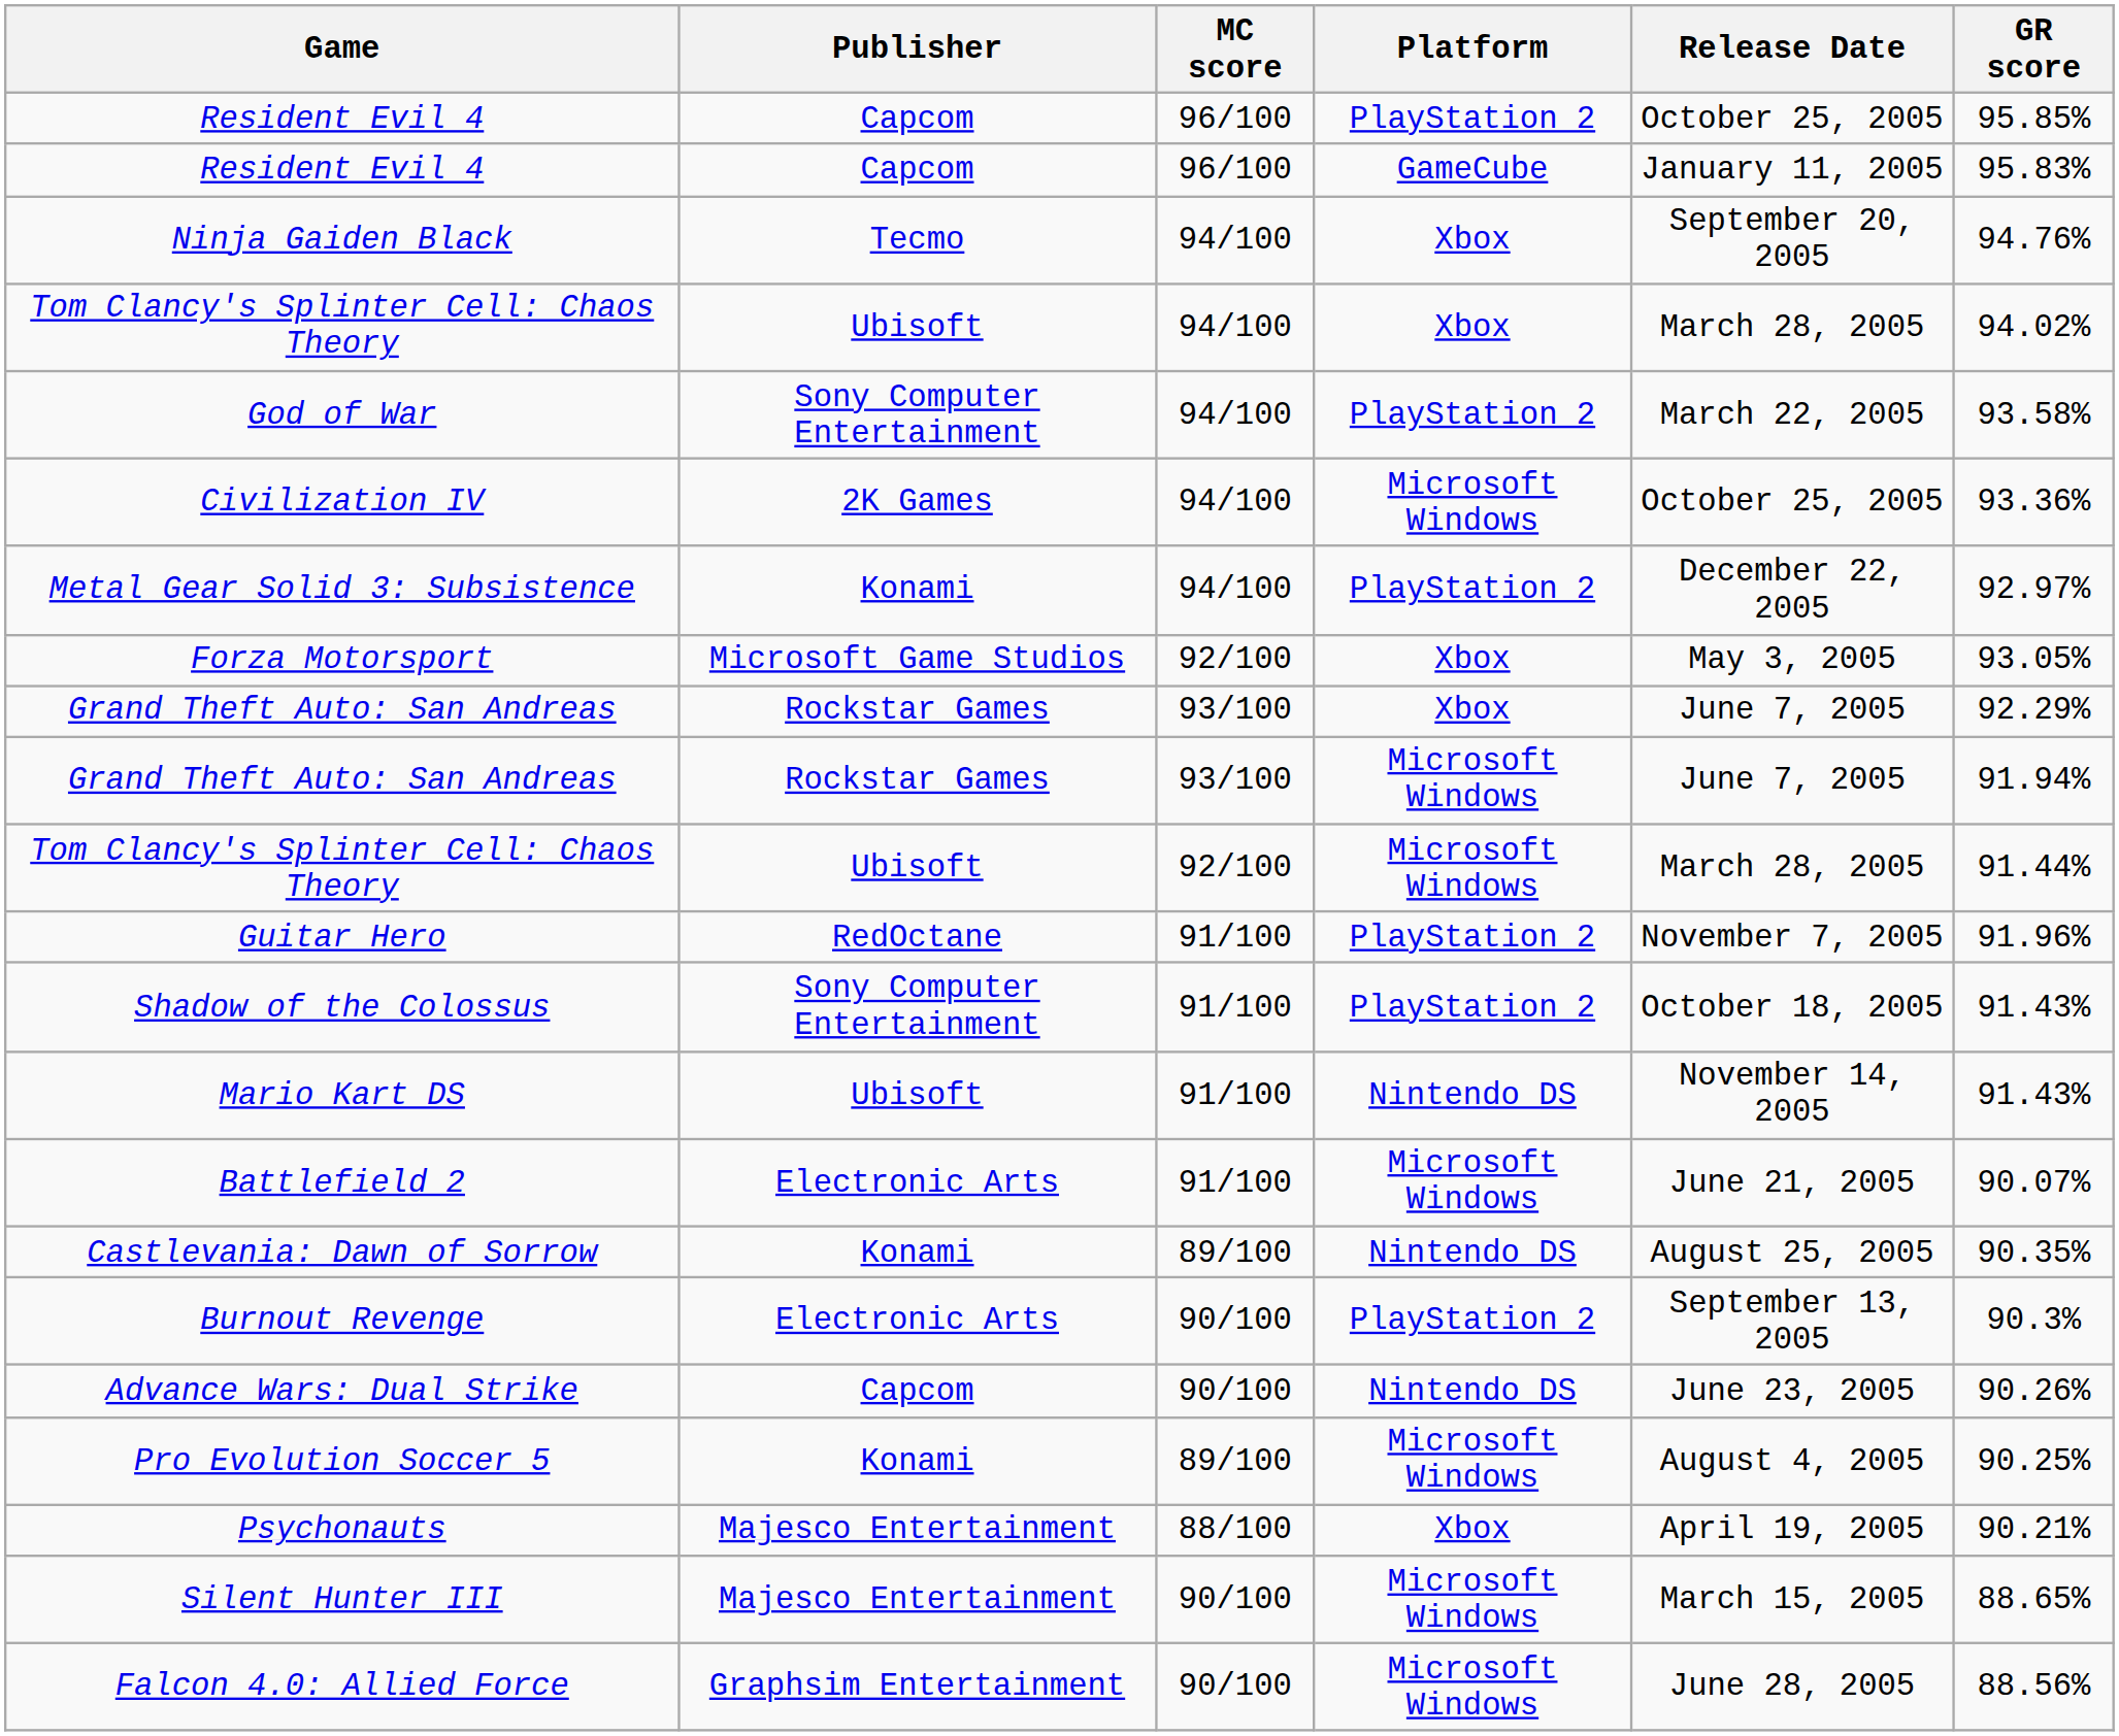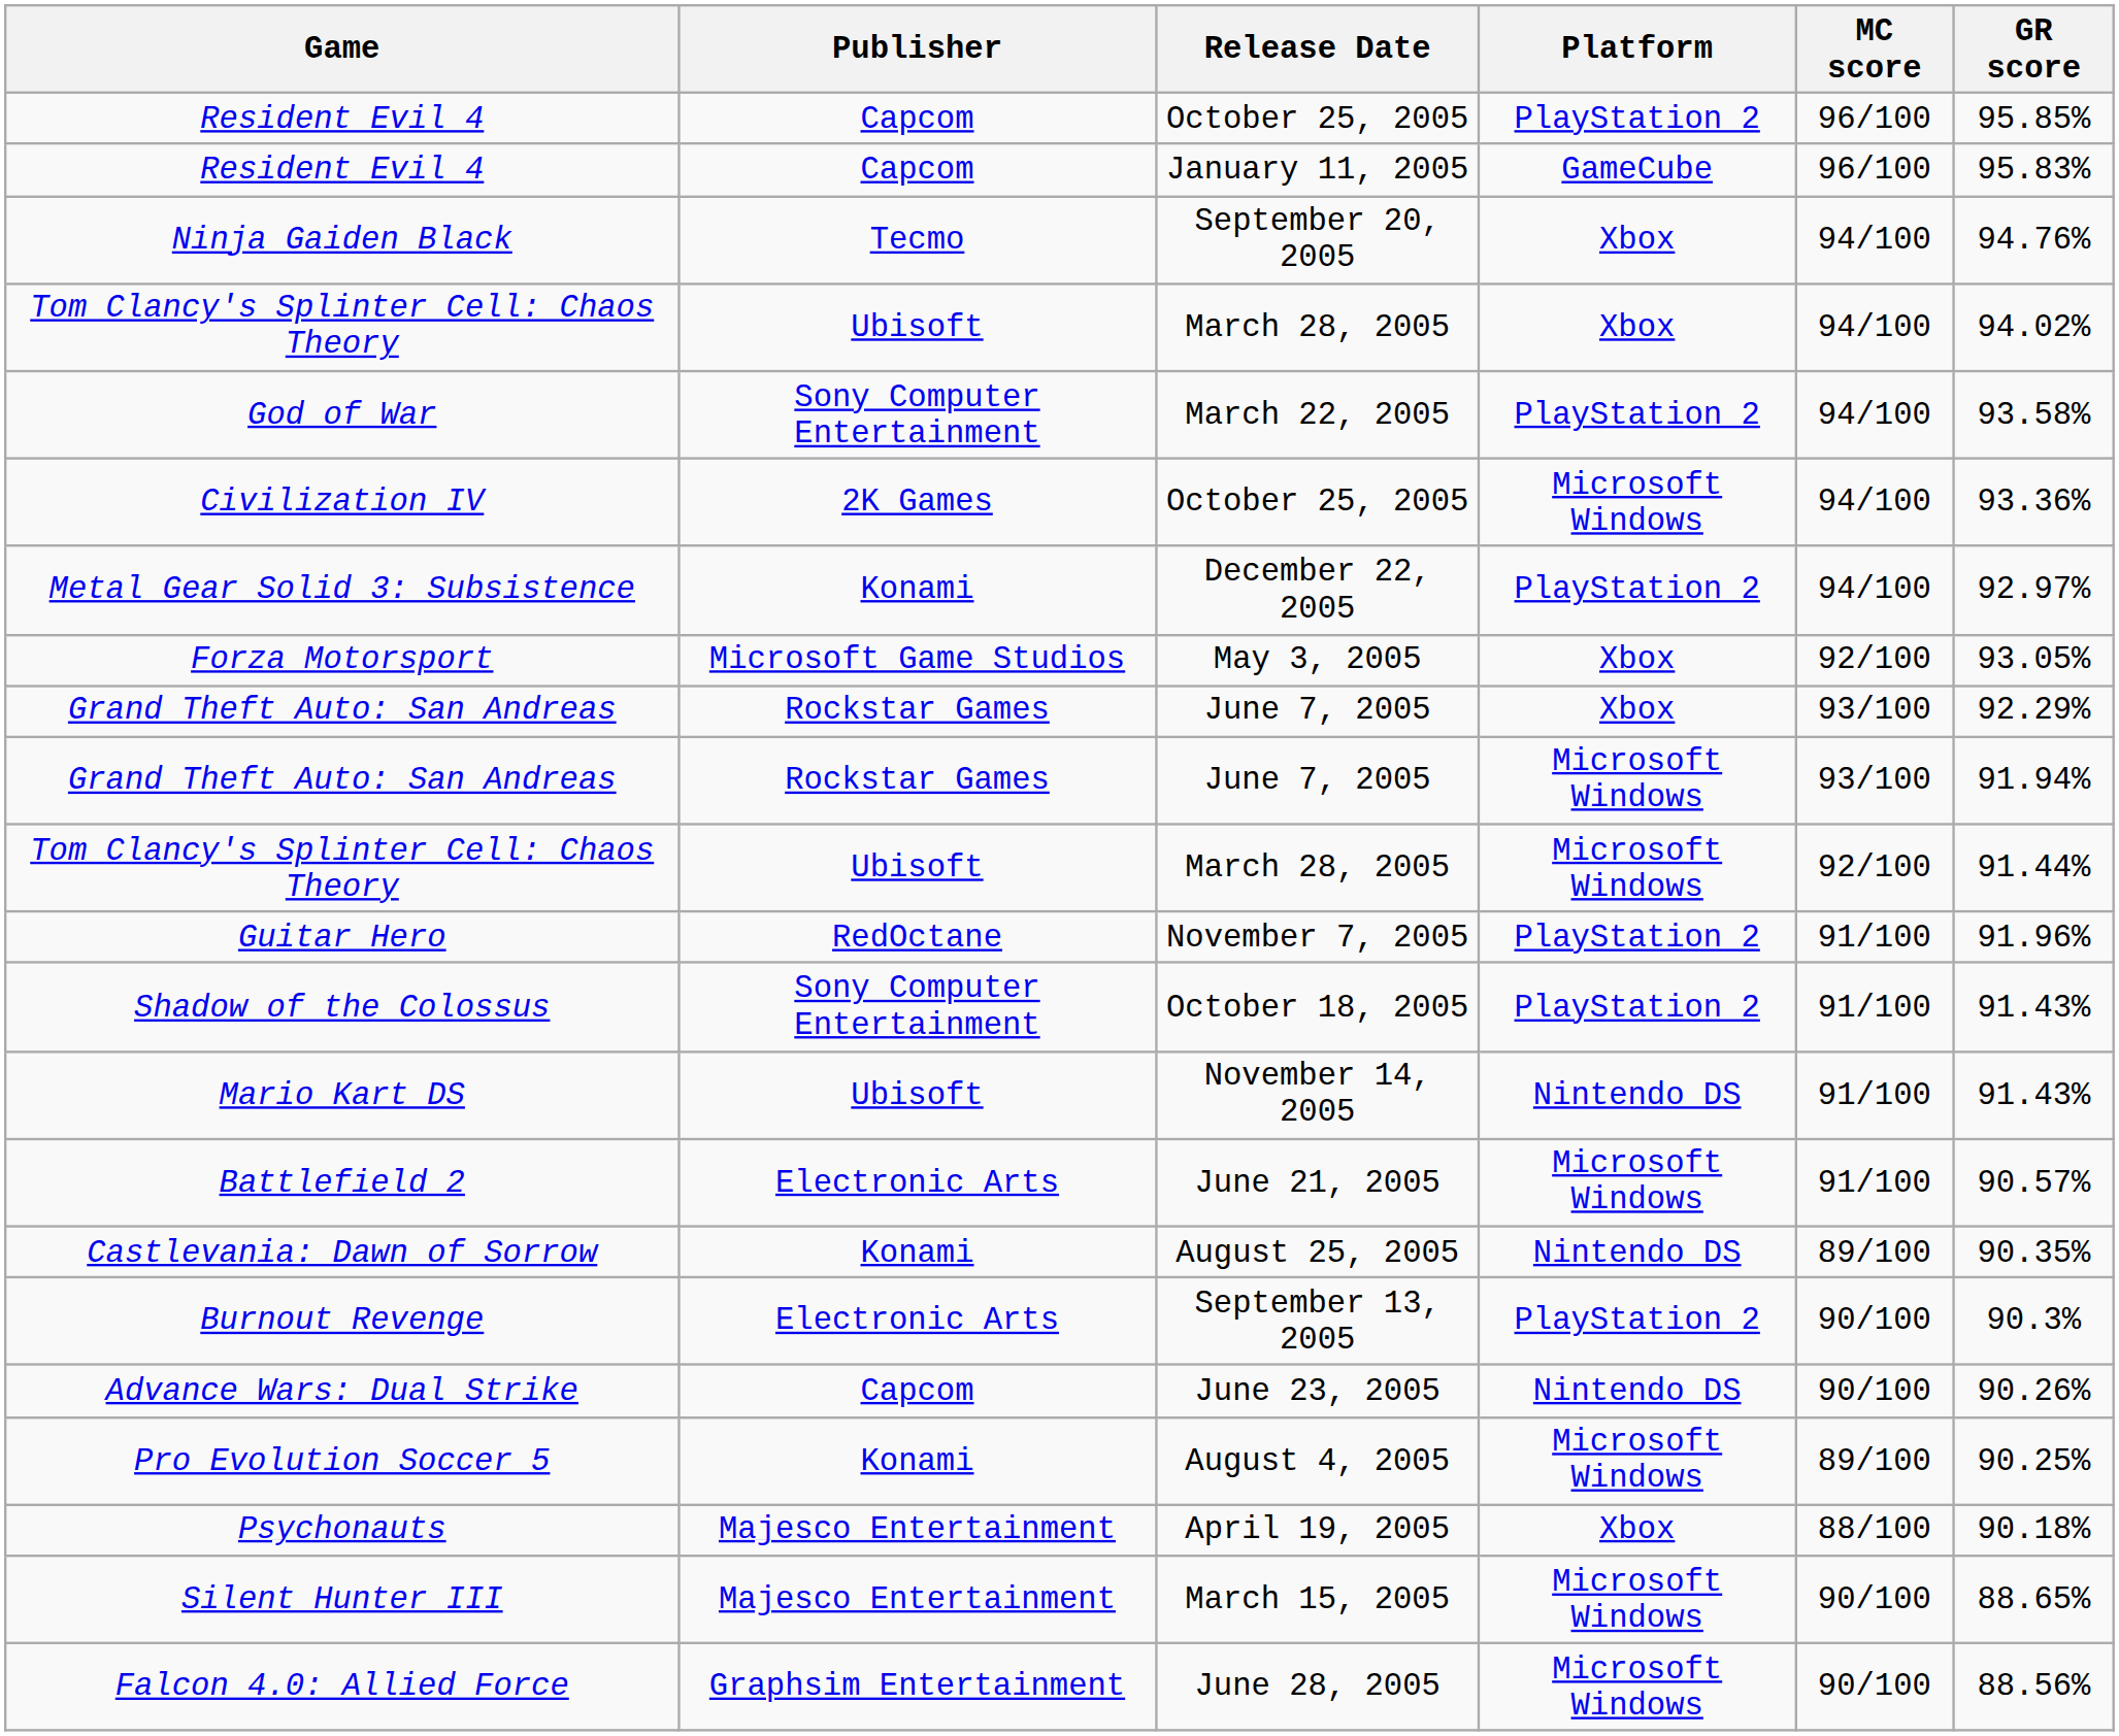 <table class="wikitable sortable" style="text-align:center;">
 <tr>
 <th scope="col">Game</th>
 <th scope="col">Publisher</th>
+<th scope="col">Release Date</th>
+<th scope="col">Platform</th>
 <th scope="col">MC score</th>
-<th scope="col">Platform</th>
-<th scope="col">Release Date</th>
 <th scope="col">GR score</th>
 </tr>
 <tr>
 <td><em><a href='#'>Resident Evil 4</a></em></td>
 <td><a href='#'>Capcom</a></td>
+<td>October 25, 2005</td>
+<td><a href='#'>PlayStation 2</a></td>
 <td>96/100</td>
-<td><a href='#'>PlayStation 2</a></td>
-<td>October 25, 2005</td>
 <td>95.85%</td>
 </tr>
 <tr>
 <td><em><a href='#'>Resident Evil 4</a></em></td>
 <td><a href='#'>Capcom</a></td>
+<td>January 11, 2005</td>
+<td><a href='#'>GameCube</a></td>
 <td>96/100</td>
-<td><a href='#'>GameCube</a></td>
-<td>January 11, 2005</td>
 <td>95.83%</td>
 </tr>
 <tr>
 <td><a href='#'><em>Ninja Gaiden Black</em></a></td>
 <td><a href='#'>Tecmo</a></td>
+<td>September 20, 2005</td>
+<td><a href='#'>Xbox</a></td>
 <td>94/100</td>
-<td><a href='#'>Xbox</a></td>
-<td>September 20, 2005</td>
 <td>94.76%</td>
 </tr>
 <tr>
 <td><em><a href='#'>Tom Clancy's Splinter Cell: Chaos Theory</a></em></td>
 <td><a href='#'>Ubisoft</a></td>
+<td>March 28, 2005</td>
+<td><a href='#'>Xbox</a></td>
 <td>94/100</td>
-<td><a href='#'>Xbox</a></td>
-<td>March 28, 2005</td>
 <td>94.02%</td>
 </tr>
 <tr>
 <td><em><a href='#'>God of War</a></em></td>
 <td><a href='#'>Sony Computer Entertainment</a></td>
+<td>March 22, 2005</td>
+<td><a href='#'>PlayStation 2</a></td>
 <td>94/100</td>
-<td><a href='#'>PlayStation 2</a></td>
-<td>March 22, 2005</td>
 <td>93.58%</td>
 </tr>
 <tr>
 <td><em><a href='#'>Civilization IV</a></em></td>
 <td><a href='#'>2K Games</a></td>
+<td>October 25, 2005</td>
+<td><a href='#'>Microsoft Windows</a></td>
 <td>94/100</td>
-<td><a href='#'>Microsoft Windows</a></td>
-<td>October 25, 2005</td>
 <td>93.36%</td>
 </tr>
 <tr>
 <td><em><a href='#'>Metal Gear Solid 3: Subsistence</a></em></td>
 <td><a href='#'>Konami</a></td>
+<td>December 22, 2005</td>
+<td><a href='#'>PlayStation 2</a></td>
 <td>94/100</td>
-<td><a href='#'>PlayStation 2</a></td>
-<td>December 22, 2005</td>
 <td>92.97%</td>
 </tr>
 <tr>
 <td><em><a href='#'>Forza Motorsport</a></em></td>
 <td><a href='#'>Microsoft Game Studios</a></td>
+<td>May 3, 2005</td>
+<td><a href='#'>Xbox</a></td>
 <td>92/100</td>
-<td><a href='#'>Xbox</a></td>
-<td>May 3, 2005</td>
 <td>93.05%</td>
 </tr>
 <tr>
 <td><em><a href='#'>Grand Theft Auto: San Andreas</a></em></td>
 <td><a href='#'>Rockstar Games</a></td>
+<td>June 7, 2005</td>
+<td><a href='#'>Xbox</a></td>
 <td>93/100</td>
-<td><a href='#'>Xbox</a></td>
-<td>June 7, 2005</td>
 <td>92.29%</td>
 </tr>
 <tr>
 <td><em><a href='#'>Grand Theft Auto: San Andreas</a></em></td>
 <td><a href='#'>Rockstar Games</a></td>
+<td>June 7, 2005</td>
+<td><a href='#'>Microsoft Windows</a></td>
 <td>93/100</td>
-<td><a href='#'>Microsoft Windows</a></td>
-<td>June 7, 2005</td>
 <td>91.94%</td>
 </tr>
 <tr>
 <td><em><a href='#'>Tom Clancy's Splinter Cell: Chaos Theory</a></em></td>
 <td><a href='#'>Ubisoft</a></td>
+<td>March 28, 2005</td>
+<td><a href='#'>Microsoft Windows</a></td>
 <td>92/100</td>
-<td><a href='#'>Microsoft Windows</a></td>
-<td>March 28, 2005</td>
 <td>91.44%</td>
 </tr>
 <tr>
 <td><em><a href='#'>Guitar Hero</a></em></td>
 <td><a href='#'>RedOctane</a></td>
+<td>November 7, 2005</td>
+<td><a href='#'>PlayStation 2</a></td>
 <td>91/100</td>
-<td><a href='#'>PlayStation 2</a></td>
-<td>November 7, 2005</td>
 <td>91.96%</td>
 </tr>
 <tr>
 <td><em><a href='#'>Shadow of the Colossus</a></em></td>
 <td><a href='#'>Sony Computer Entertainment</a></td>
+<td>October 18, 2005</td>
+<td><a href='#'>PlayStation 2</a></td>
 <td>91/100</td>
-<td><a href='#'>PlayStation 2</a></td>
-<td>October 18, 2005</td>
 <td>91.43%</td>
 </tr>
 <tr>
 <td><em><a href='#'>Mario Kart DS</a></em></td>
 <td><a href='#'>Ubisoft</a></td>
+<td>November 14, 2005</td>
+<td><a href='#'>Nintendo DS</a></td>
 <td>91/100</td>
-<td><a href='#'>Nintendo DS</a></td>
-<td>November 14, 2005</td>
 <td>91.43%</td>
 </tr>
 <tr>
 <td><em><a href='#'>Battlefield 2</a></em></td>
 <td><a href='#'>Electronic Arts</a></td>
+<td>June 21, 2005</td>
+<td><a href='#'>Microsoft Windows</a></td>
 <td>91/100</td>
-<td><a href='#'>Microsoft Windows</a></td>
-<td>June 21, 2005</td>
-<td>90.07%</td>
+<td>90.57%</td>
 </tr>
 <tr>
 <td><em><a href='#'>Castlevania: Dawn of Sorrow</a></em></td>
 <td><a href='#'>Konami</a></td>
+<td>August 25, 2005</td>
+<td><a href='#'>Nintendo DS</a></td>
 <td>89/100</td>
-<td><a href='#'>Nintendo DS</a></td>
-<td>August 25, 2005</td>
 <td>90.35%</td>
 </tr>
 <tr>
 <td><em><a href='#'>Burnout Revenge</a></em></td>
 <td><a href='#'>Electronic Arts</a></td>
+<td>September 13, 2005</td>
+<td><a href='#'>PlayStation 2</a></td>
 <td>90/100</td>
-<td><a href='#'>PlayStation 2</a></td>
-<td>September 13, 2005</td>
 <td>90.3%</td>
 </tr>
 <tr>
 <td><em><a href='#'>Advance Wars: Dual Strike</a></em></td>
 <td><a href='#'>Capcom</a></td>
+<td>June 23, 2005</td>
+<td><a href='#'>Nintendo DS</a></td>
 <td>90/100</td>
-<td><a href='#'>Nintendo DS</a></td>
-<td>June 23, 2005</td>
 <td>90.26%</td>
 </tr>
 <tr>
 <td><em><a href='#'>Pro Evolution Soccer 5</a></em></td>
 <td><a href='#'>Konami</a></td>
+<td>August 4, 2005</td>
+<td><a href='#'>Microsoft Windows</a></td>
 <td>89/100</td>
-<td><a href='#'>Microsoft Windows</a></td>
-<td>August 4, 2005</td>
 <td>90.25%</td>
 </tr>
 <tr>
 <td><em><a href='#'>Psychonauts</a></em></td>
 <td><a href='#'>Majesco Entertainment</a></td>
+<td>April 19, 2005</td>
+<td><a href='#'>Xbox</a></td>
 <td>88/100</td>
-<td><a href='#'>Xbox</a></td>
-<td>April 19, 2005</td>
-<td>90.21%</td>
+<td>90.18%</td>
 </tr>
 <tr>
 <td><em><a href='#'>Silent Hunter III</a></em></td>
 <td><a href='#'>Majesco Entertainment</a></td>
+<td>March 15, 2005</td>
+<td><a href='#'>Microsoft Windows</a></td>
 <td>90/100</td>
-<td><a href='#'>Microsoft Windows</a></td>
-<td>March 15, 2005</td>
 <td>88.65%</td>
 </tr>
 <tr>
 <td><em><a href='#'>Falcon 4.0: Allied Force</a></em></td>
 <td><a href='#'>Graphsim Entertainment</a></td>
+<td>June 28, 2005</td>
+<td><a href='#'>Microsoft Windows</a></td>
 <td>90/100</td>
-<td><a href='#'>Microsoft Windows</a></td>
-<td>June 28, 2005</td>
 <td>88.56%</td>
 </tr>
 </table>
